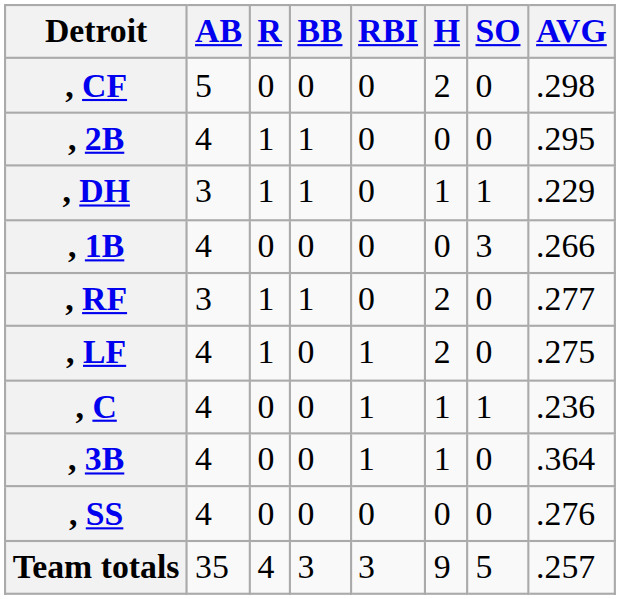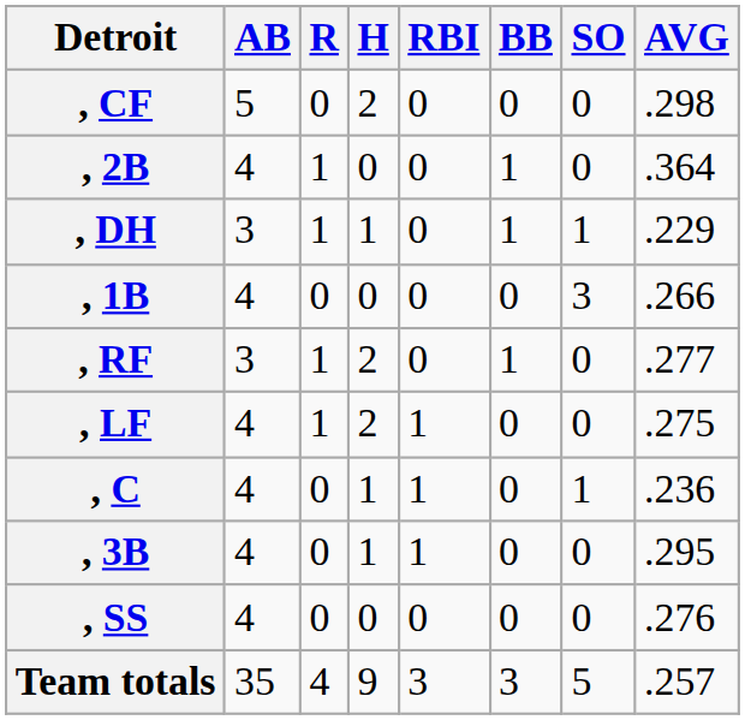 <table class="wikitable sortable plainrowheaders" border="2">
 <tr>
 <th scope="col">Detroit</th>
 <th scope="col"><a href='#'>AB</a></th>
 <th scope="col"><a href='#'>R</a></th>
+<th scope="col"><a href='#'>H</a></th>
+<th scope="col"><a href='#'>RBI</a></th>
 <th scope="col"><a href='#'>BB</a></th>
-<th scope="col"><a href='#'>RBI</a></th>
-<th scope="col"><a href='#'>H</a></th>
 <th scope="col"><a href='#'>SO</a></th>
 <th scope="col"><a href='#'>AVG</a></th>
 </tr>
 <tr>
 <th scope="row">, <a href='#'>CF</a></th>
 <td>5</td>
 <td>0</td>
+<td>2</td>
 <td>0</td>
 <td>0</td>
-<td>2</td>
 <td>0</td>
 <td>.298</td>
 </tr>
 <tr>
 <th scope="row">, <a href='#'>2B</a></th>
 <td>4</td>
 <td>1</td>
+<td>0</td>
+<td>0</td>
 <td>1</td>
 <td>0</td>
-<td>0</td>
-<td>0</td>
-<td>.295</td>
+<td>.364</td>
 </tr>
 <tr>
 <th scope="row">, <a href='#'>DH</a></th>
 <td>3</td>
 <td>1</td>
 <td>1</td>
 <td>0</td>
 <td>1</td>
 <td>1</td>
 <td>.229</td>
 </tr>
 <tr>
 <th scope="row">, <a href='#'>1B</a></th>
 <td>4</td>
 <td>0</td>
 <td>0</td>
 <td>0</td>
 <td>0</td>
 <td>3</td>
 <td>.266</td>
 </tr>
 <tr>
 <th scope="row">, <a href='#'>RF</a></th>
 <td>3</td>
 <td>1</td>
+<td>2</td>
+<td>0</td>
 <td>1</td>
-<td>0</td>
-<td>2</td>
 <td>0</td>
 <td>.277</td>
 </tr>
 <tr>
 <th scope="row">, <a href='#'>LF</a></th>
 <td>4</td>
 <td>1</td>
+<td>2</td>
+<td>1</td>
 <td>0</td>
-<td>1</td>
-<td>2</td>
 <td>0</td>
 <td>.275</td>
 </tr>
 <tr>
 <th scope="row">, <a href='#'>C</a></th>
 <td>4</td>
 <td>0</td>
-<td>0</td>
 <td>1</td>
 <td>1</td>
+<td>0</td>
 <td>1</td>
 <td>.236</td>
 </tr>
 <tr>
 <th scope="row">, <a href='#'>3B</a></th>
 <td>4</td>
 <td>0</td>
-<td>0</td>
 <td>1</td>
 <td>1</td>
 <td>0</td>
-<td>.364</td>
+<td>0</td>
+<td>.295</td>
 </tr>
 <tr>
 <th scope="row">, <a href='#'>SS</a></th>
 <td>4</td>
 <td>0</td>
 <td>0</td>
 <td>0</td>
 <td>0</td>
 <td>0</td>
 <td>.276</td>
 </tr>
 <tr class="sortbottom">
 <th scope="row"><strong>Team totals</strong></th>
 <td>35</td>
 <td>4</td>
+<td>9</td>
 <td>3</td>
 <td>3</td>
-<td>9</td>
 <td>5</td>
 <td>.257</td>
 </tr>
 </table>
